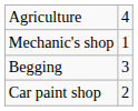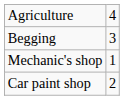 <table class="wikitable">
 <tr>
 <td>Agriculture</td>
 <td>4</td>
 </tr>
 <tr>
+<td>Begging</td>
+<td>3</td>
+</tr>
+<tr>
 <td>Mechanic's shop</td>
 <td>1</td>
-</tr>
-<tr>
-<td>Begging</td>
-<td>3</td>
 </tr>
 <tr>
 <td>Car paint shop</td>
 <td>2</td>
 </tr>
 </table>
